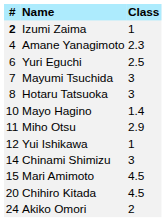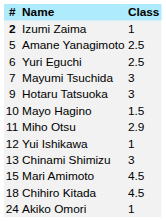 <table border=0 cellpadding=2 cellspacing=0  |- bgcolor=#F2F2F2 style="text-align:center; font-size:90%;">
 <tr bgcolor=#ADEBFD>
 <th>#</th>
 <th align=left>Name</th>
 <th align=left>Class</th>
 </tr>
 <tr>
 <td><strong>2</strong></td>
 <td align=left>Izumi Zaima</td>
 <td align=left>1</td>
 </tr>
 <tr>
-<td>4</td>
+<td>5</td>
 <td align=left>Amane Yanagimoto</td>
-<td align=left>2.3</td>
+<td align=left>2.5</td>
 </tr>
 <tr>
 <td>6</td>
 <td align=left>Yuri Eguchi</td>
 <td align=left>2.5</td>
 </tr>
 <tr>
 <td>7</td>
 <td align=left>Mayumi Tsuchida</td>
 <td align=left>3</td>
 </tr>
 <tr>
-<td>8</td>
+<td>9</td>
 <td align=left>Hotaru Tatsuoka</td>
 <td align=left>3</td>
 </tr>
 <tr>
 <td>10</td>
 <td align=left>Mayo Hagino</td>
-<td align=left>1.4</td>
+<td align=left>1.5</td>
 </tr>
 <tr>
 <td>11</td>
 <td align=left>Miho Otsu</td>
 <td align=left>2.9</td>
 </tr>
 <tr>
 <td>12</td>
 <td align=left>Yui Ishikawa</td>
 <td align=left>1</td>
 </tr>
 <tr>
-<td>14</td>
+<td>13</td>
 <td align=left>Chinami Shimizu</td>
 <td align=left>3</td>
 </tr>
 <tr>
 <td>15</td>
 <td align=left>Mari Amimoto</td>
 <td align=left>4.5</td>
 </tr>
 <tr>
-<td>20</td>
+<td>18</td>
 <td align=left>Chihiro Kitada</td>
 <td align=left>4.5</td>
 </tr>
 <tr>
 <td>24</td>
 <td align=left>Akiko Omori</td>
-<td align=left>2</td>
+<td align=left>1</td>
 </tr>
 </table>
